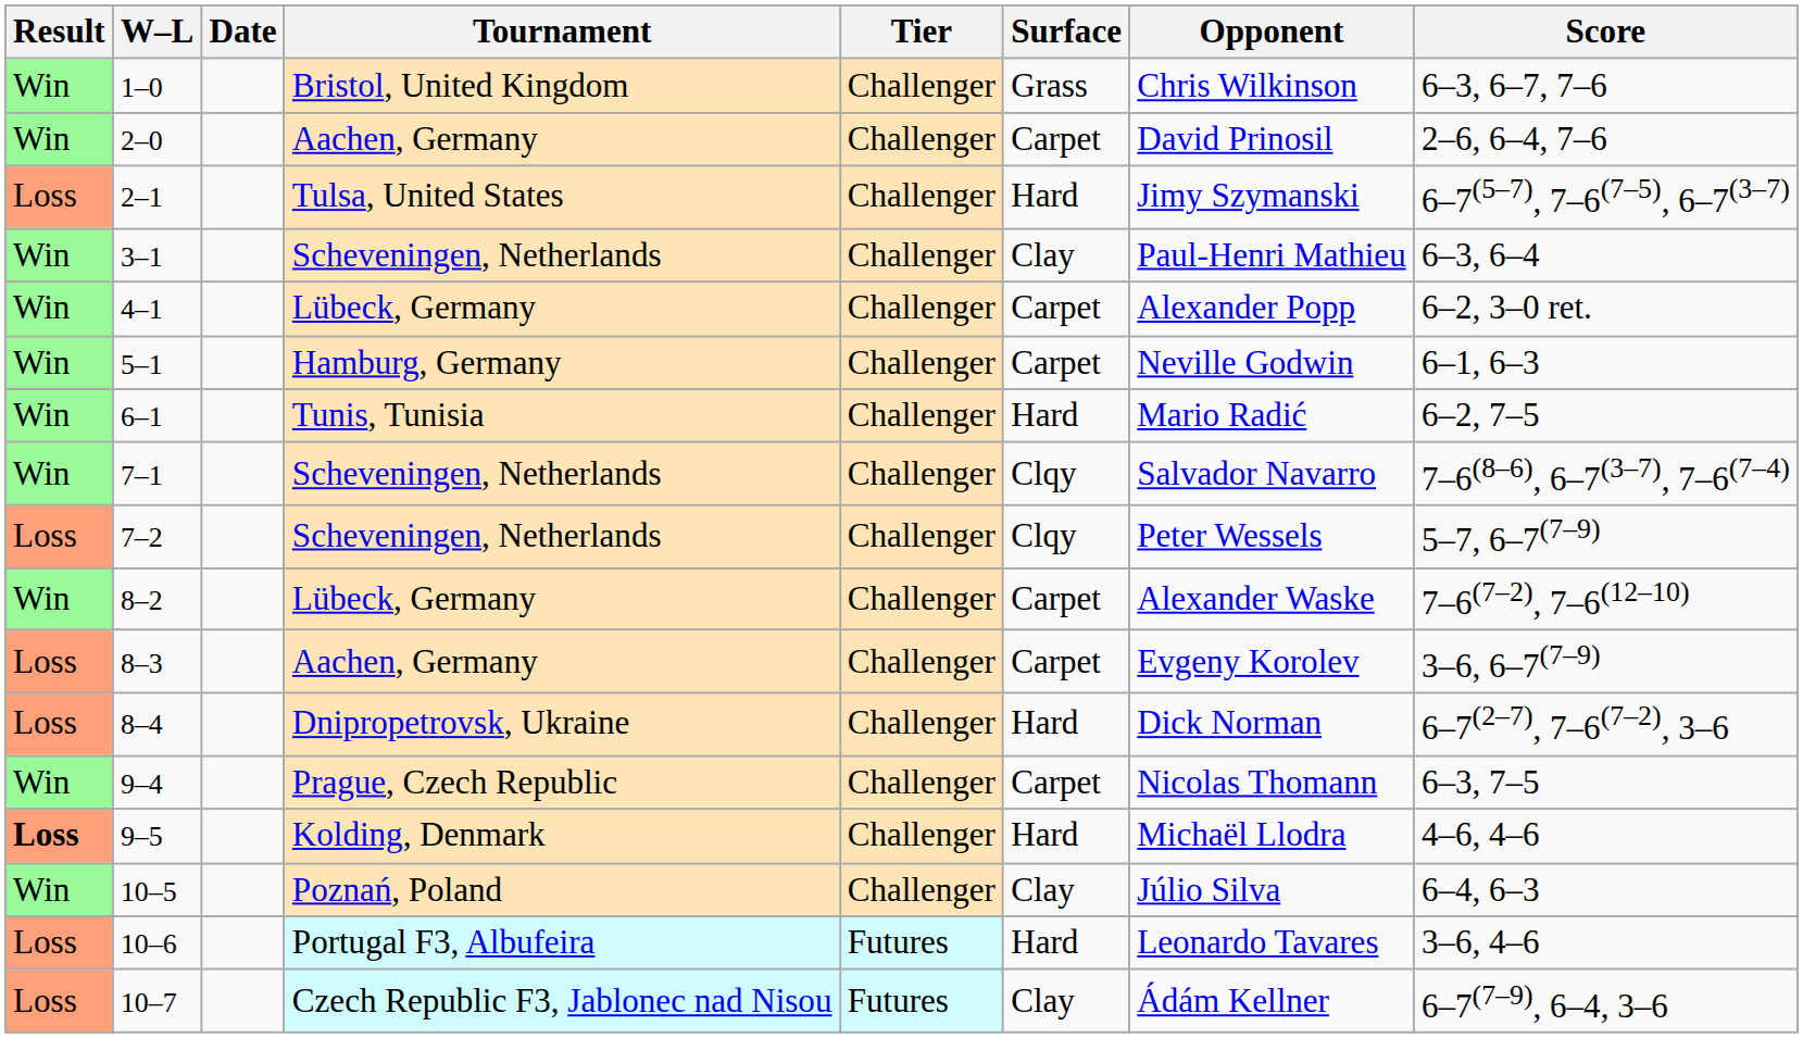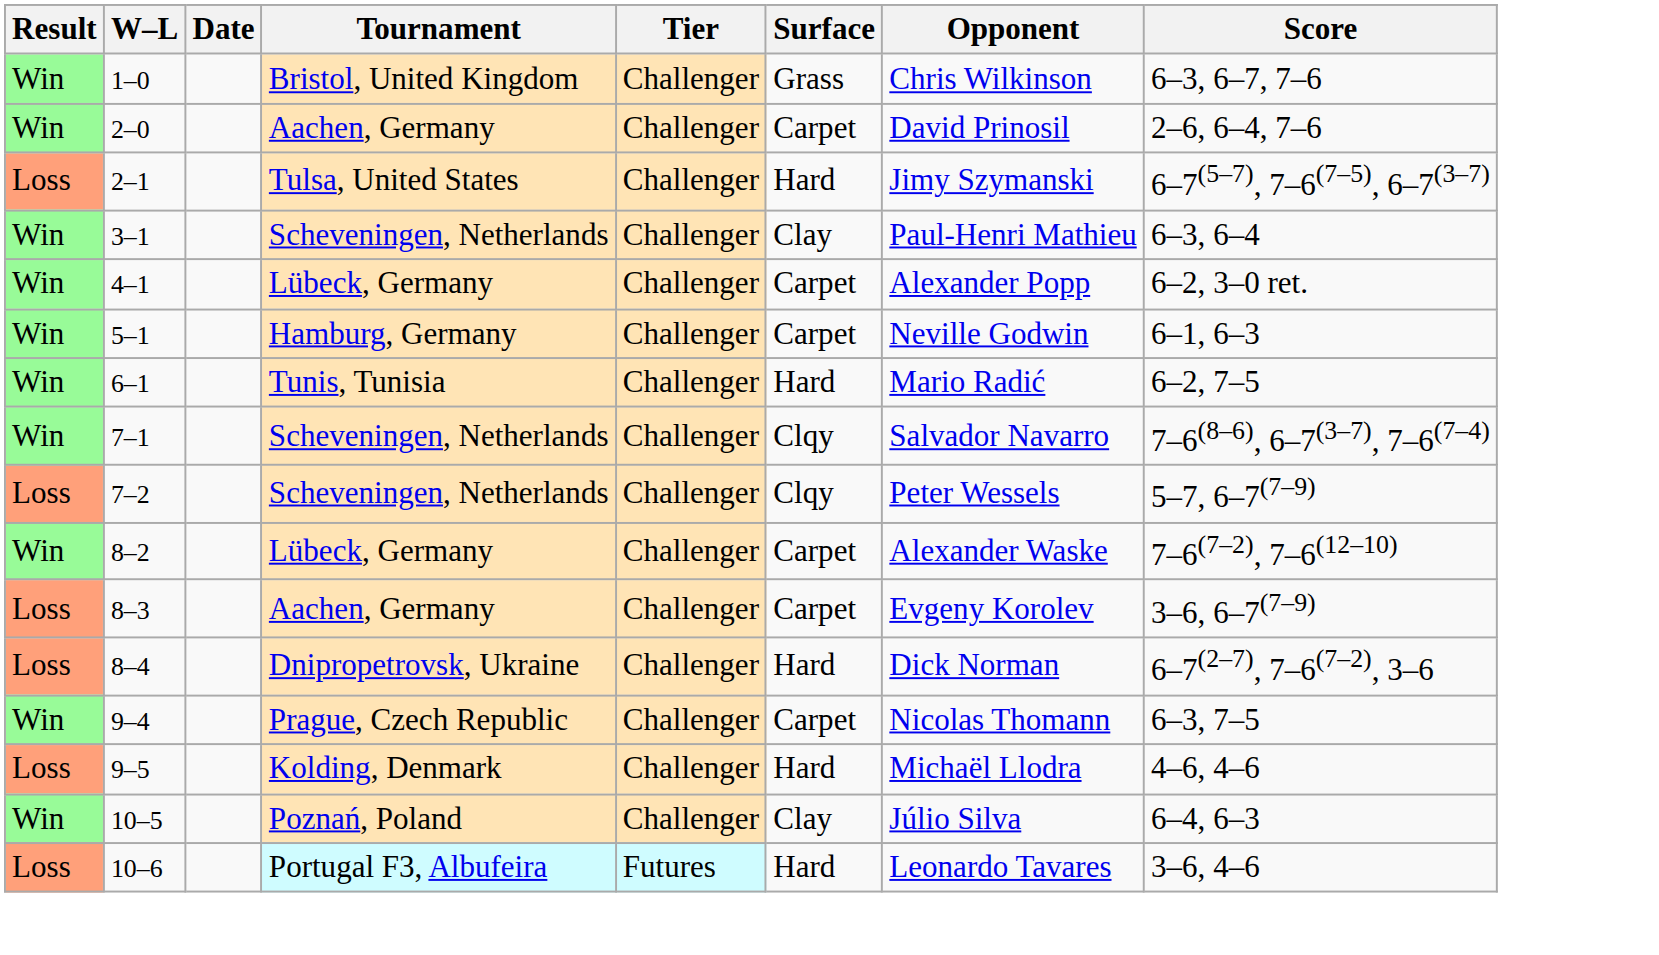 <table class="sortable wikitable">
 <tr>
 <th>Result</th>
 <th class="unsortable">W–L</th>
 <th>Date</th>
 <th>Tournament</th>
 <th>Tier</th>
 <th>Surface</th>
 <th>Opponent</th>
 <th class="unsortable">Score</th>
 </tr>
 <tr>
 <td style="background:#98fb98;">Win</td>
 <td><small>1–0</small></td>
 <td></td>
 <td style="background:moccasin;"><a href='#'>Bristol</a>, United Kingdom</td>
 <td style="background:moccasin;">Challenger</td>
 <td>Grass</td>
 <td> <a href='#'>Chris Wilkinson</a></td>
 <td>6–3, 6–7, 7–6</td>
 </tr>
 <tr>
 <td style="background:#98fb98;">Win</td>
 <td><small>2–0</small></td>
 <td></td>
 <td style="background:moccasin;"><a href='#'>Aachen</a>, Germany</td>
 <td style="background:moccasin;">Challenger</td>
 <td>Carpet</td>
 <td> <a href='#'>David Prinosil</a></td>
 <td>2–6, 6–4, 7–6</td>
 </tr>
 <tr>
 <td style="background:#ffa07a;">Loss</td>
 <td><small>2–1</small></td>
 <td></td>
 <td style="background:moccasin;"><a href='#'>Tulsa</a>, United States</td>
 <td style="background:moccasin;">Challenger</td>
 <td>Hard</td>
 <td> <a href='#'>Jimy Szymanski</a></td>
 <td>6–7<sup>(5–7)</sup>, 7–6<sup>(7–5)</sup>, 6–7<sup>(3–7)</sup></td>
 </tr>
 <tr>
 <td style="background:#98fb98;">Win</td>
 <td><small>3–1</small></td>
 <td></td>
 <td style="background:moccasin;"><a href='#'>Scheveningen</a>, Netherlands</td>
 <td style="background:moccasin;">Challenger</td>
 <td>Clay</td>
 <td> <a href='#'>Paul-Henri Mathieu</a></td>
 <td>6–3, 6–4</td>
 </tr>
 <tr>
 <td style="background:#98fb98;">Win</td>
 <td><small>4–1</small></td>
 <td></td>
 <td style="background:moccasin;"><a href='#'>Lübeck</a>, Germany</td>
 <td style="background:moccasin;">Challenger</td>
 <td>Carpet</td>
 <td> <a href='#'>Alexander Popp</a></td>
 <td>6–2, 3–0 ret.</td>
 </tr>
 <tr>
 <td style="background:#98fb98;">Win</td>
 <td><small>5–1</small></td>
 <td></td>
 <td style="background:moccasin;"><a href='#'>Hamburg</a>, Germany</td>
 <td style="background:moccasin;">Challenger</td>
 <td>Carpet</td>
 <td> <a href='#'>Neville Godwin</a></td>
 <td>6–1, 6–3</td>
 </tr>
 <tr>
 <td style="background:#98fb98;">Win</td>
 <td><small>6–1</small></td>
 <td></td>
 <td style="background:moccasin;"><a href='#'>Tunis</a>, Tunisia</td>
 <td style="background:moccasin;">Challenger</td>
 <td>Hard</td>
 <td> <a href='#'>Mario Radić</a></td>
 <td>6–2, 7–5</td>
 </tr>
 <tr>
 <td style="background:#98fb98;">Win</td>
 <td><small>7–1</small></td>
 <td></td>
 <td style="background:moccasin;"><a href='#'>Scheveningen</a>, Netherlands</td>
 <td style="background:moccasin;">Challenger</td>
 <td>Clqy</td>
 <td> <a href='#'>Salvador Navarro</a></td>
 <td>7–6<sup>(8–6)</sup>, 6–7<sup>(3–7)</sup>, 7–6<sup>(7–4)</sup></td>
 </tr>
 <tr>
 <td style="background:#ffa07a;">Loss</td>
 <td><small>7–2</small></td>
 <td></td>
 <td style="background:moccasin;"><a href='#'>Scheveningen</a>, Netherlands</td>
 <td style="background:moccasin;">Challenger</td>
 <td>Clqy</td>
 <td> <a href='#'>Peter Wessels</a></td>
 <td>5–7, 6–7<sup>(7–9)</sup></td>
 </tr>
 <tr>
 <td style="background:#98fb98;">Win</td>
 <td><small>8–2</small></td>
 <td></td>
 <td style="background:moccasin;"><a href='#'>Lübeck</a>, Germany</td>
 <td style="background:moccasin;">Challenger</td>
 <td>Carpet</td>
 <td> <a href='#'>Alexander Waske</a></td>
 <td>7–6<sup>(7–2)</sup>, 7–6<sup>(12–10)</sup></td>
 </tr>
 <tr>
 <td style="background:#ffa07a;">Loss</td>
 <td><small>8–3</small></td>
 <td></td>
 <td style="background:moccasin;"><a href='#'>Aachen</a>, Germany</td>
 <td style="background:moccasin;">Challenger</td>
 <td>Carpet</td>
 <td> <a href='#'>Evgeny Korolev</a></td>
 <td>3–6, 6–7<sup>(7–9)</sup></td>
 </tr>
 <tr>
 <td style="background:#ffa07a;">Loss</td>
 <td><small>8–4</small></td>
 <td></td>
 <td style="background:moccasin;"><a href='#'>Dnipropetrovsk</a>, Ukraine</td>
 <td style="background:moccasin;">Challenger</td>
 <td>Hard</td>
 <td> <a href='#'>Dick Norman</a></td>
 <td>6–7<sup>(2–7)</sup>, 7–6<sup>(7–2)</sup>, 3–6</td>
 </tr>
 <tr>
 <td style="background:#98fb98;">Win</td>
 <td><small>9–4</small></td>
 <td></td>
 <td style="background:moccasin;"><a href='#'>Prague</a>, Czech Republic</td>
 <td style="background:moccasin;">Challenger</td>
 <td>Carpet</td>
 <td> <a href='#'>Nicolas Thomann</a></td>
 <td>6–3, 7–5</td>
 </tr>
 <tr>
-<td style="background:#ffa07a;"><strong>Loss</strong></td>
+<td style="background:#ffa07a;">Loss</td>
 <td><small>9–5</small></td>
 <td></td>
 <td style="background:moccasin;"><a href='#'>Kolding</a>, Denmark</td>
 <td style="background:moccasin;">Challenger</td>
 <td>Hard</td>
 <td> <a href='#'>Michaël Llodra</a></td>
 <td>4–6, 4–6</td>
 </tr>
 <tr>
 <td style="background:#98fb98;">Win</td>
 <td><small>10–5</small></td>
 <td></td>
 <td style="background:moccasin;"><a href='#'>Poznań</a>, Poland</td>
 <td style="background:moccasin;">Challenger</td>
 <td>Clay</td>
 <td> <a href='#'>Júlio Silva</a></td>
 <td>6–4, 6–3</td>
 </tr>
 <tr>
 <td style="background:#ffa07a;">Loss</td>
 <td><small>10–6</small></td>
 <td></td>
 <td style="background:#cffcff;">Portugal F3, <a href='#'>Albufeira</a></td>
 <td style="background:#cffcff;">Futures</td>
 <td>Hard</td>
 <td> <a href='#'>Leonardo Tavares</a></td>
 <td>3–6, 4–6</td>
 </tr>
-<tr>
-<td style="background:#ffa07a;">Loss</td>
-<td><small>10–7</small></td>
-<td></td>
-<td style="background:#cffcff;">Czech Republic F3, <a href='#'>Jablonec nad Nisou</a></td>
-<td style="background:#cffcff;">Futures</td>
-<td>Clay</td>
-<td> <a href='#'>Ádám Kellner</a></td>
-<td>6–7<sup>(7–9)</sup>, 6–4, 3–6</td>
-</tr>
 </table>
